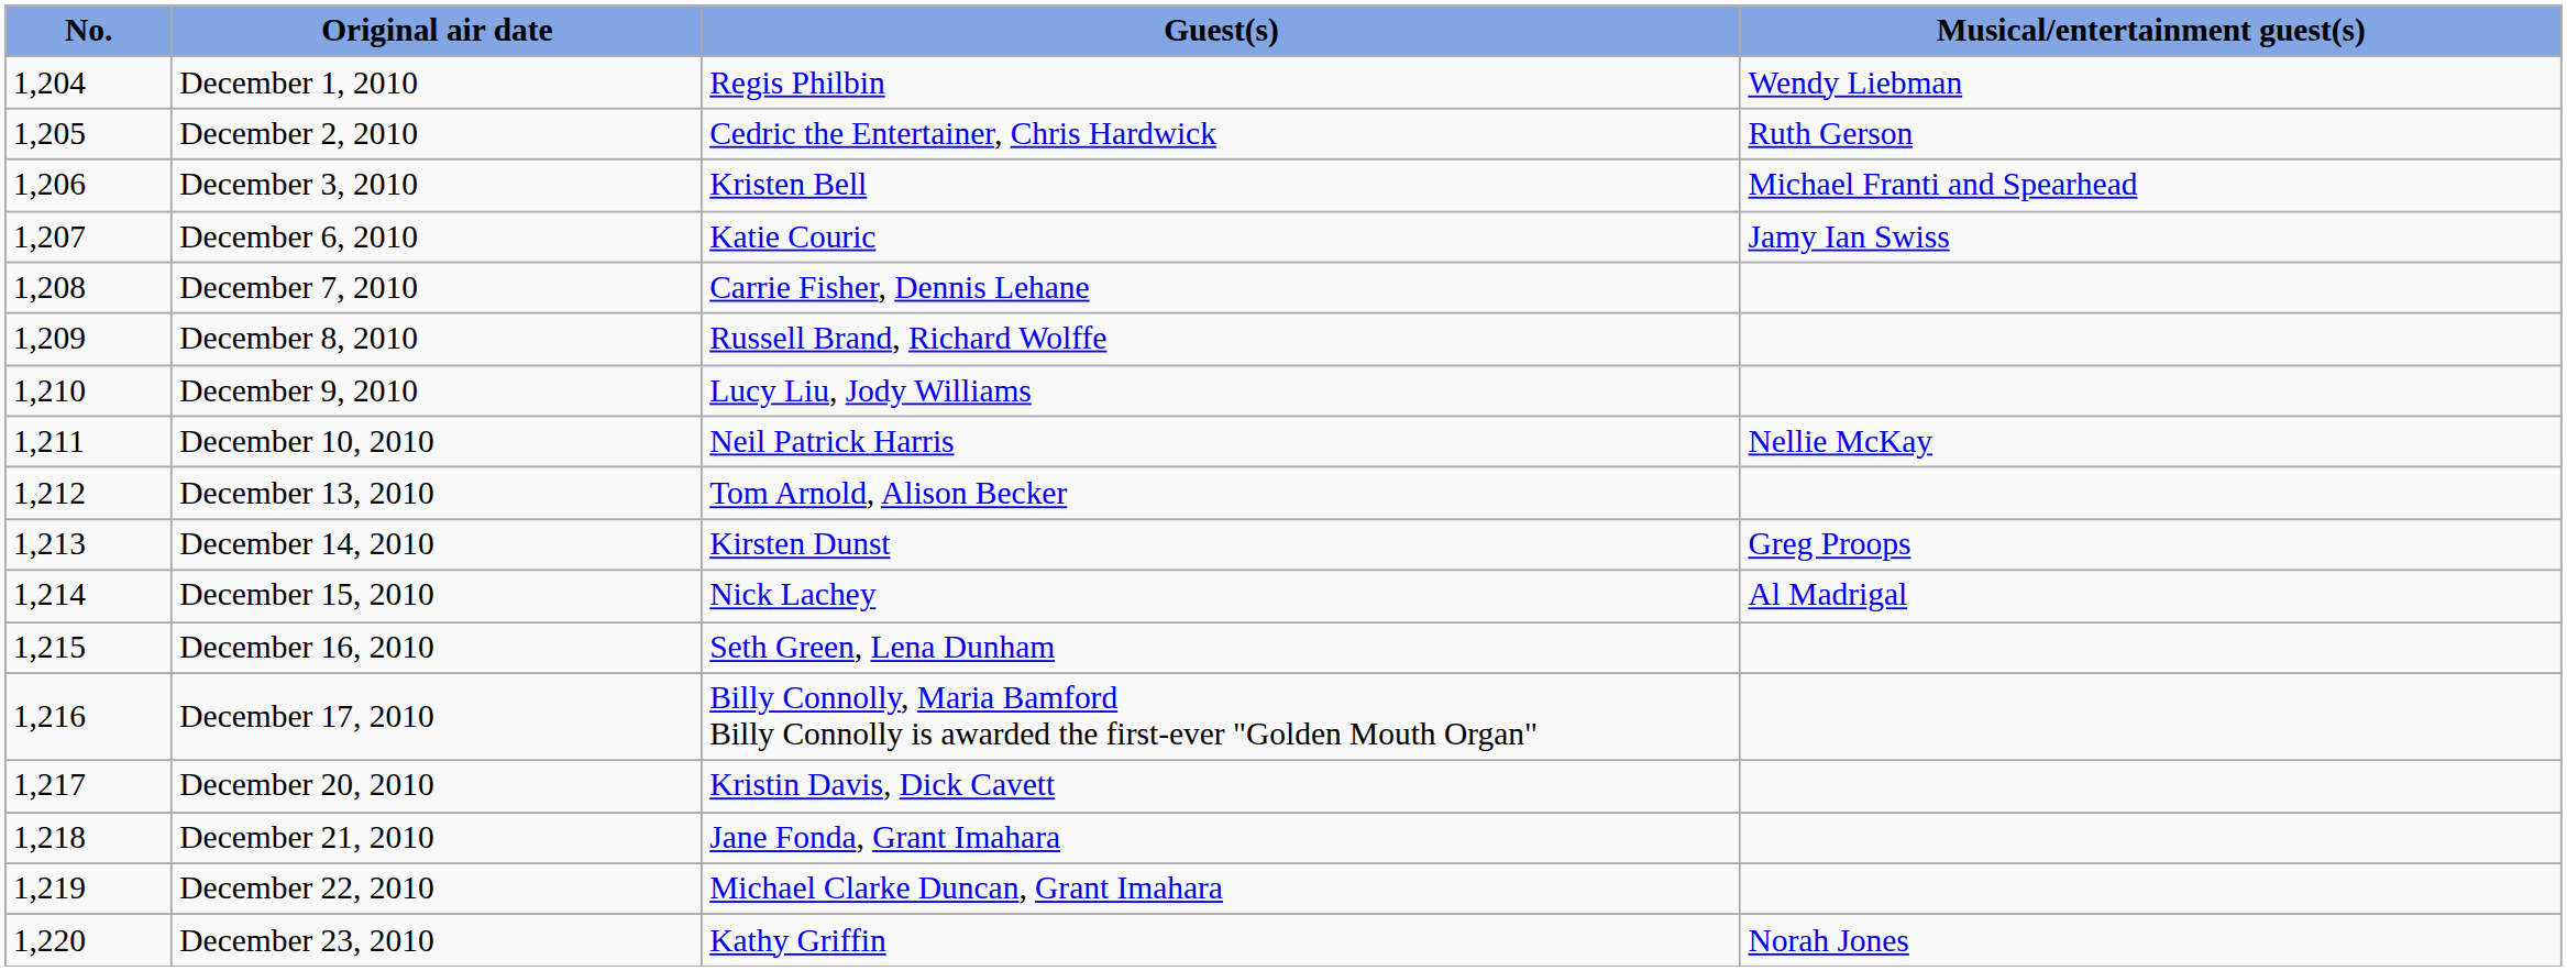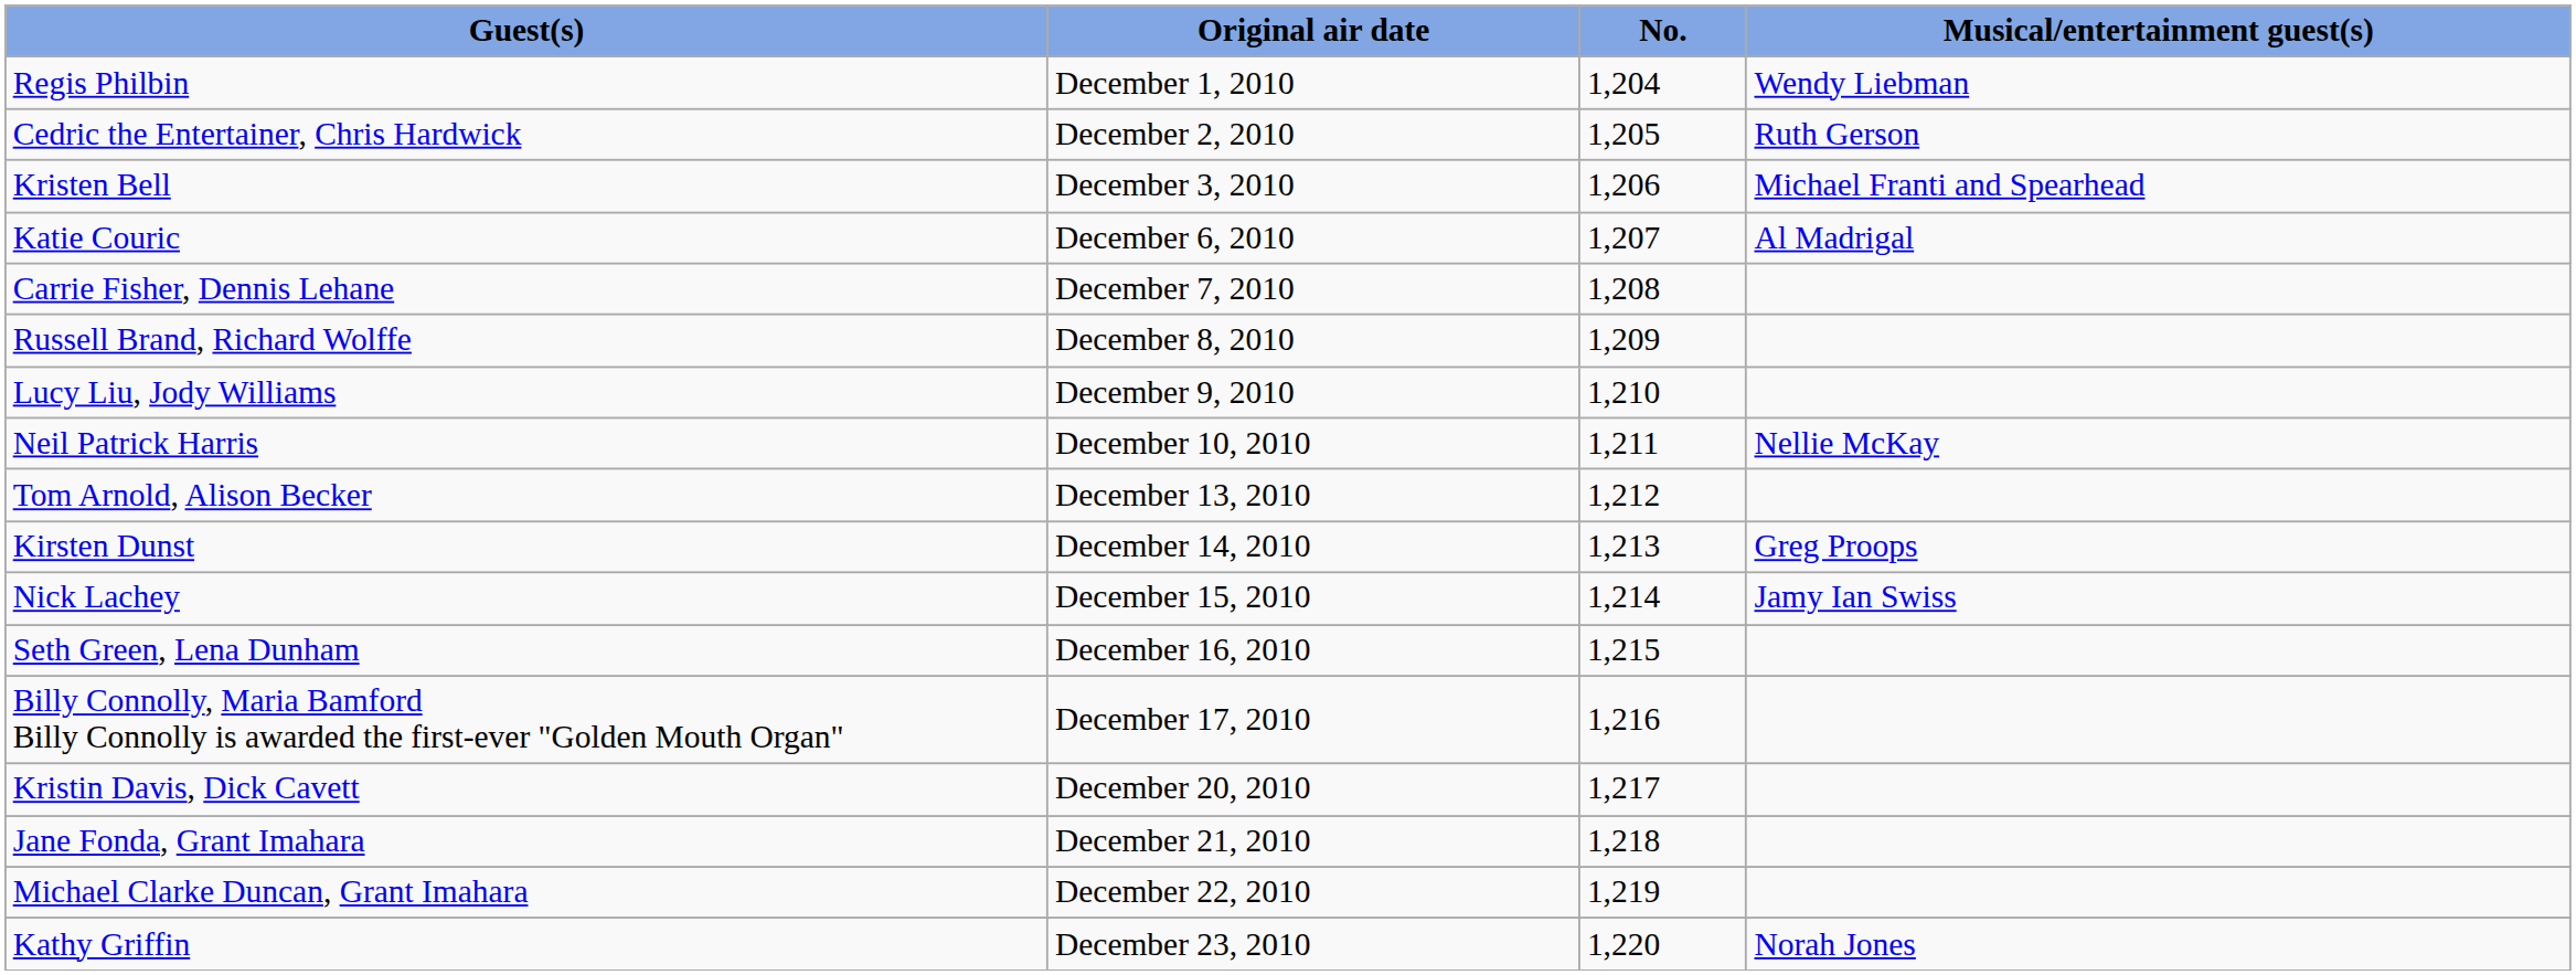 <table class="wikitable plainrowheaders" style="width:100%;">
 <tr>
+<th style="width:350px; background:#81a6e3;">Guest(s)</th>
+<th style="width:175px; background:#81a6e3;">Original air date</th>
 <th style="width:50px; background:#81a6e3;">No.</th>
-<th style="width:175px; background:#81a6e3;">Original air date</th>
-<th style="width:350px; background:#81a6e3;">Guest(s)</th>
 <th style="width:275px; background:#81a6e3;">Musical/entertainment guest(s)</th>
 </tr>
 <tr>
+<td><a href='#'>Regis Philbin</a></td>
+<td>December 1, 2010</td>
 <td>1,204</td>
-<td>December 1, 2010</td>
-<td><a href='#'>Regis Philbin</a></td>
 <td><a href='#'>Wendy Liebman</a></td>
 </tr>
 <tr>
+<td><a href='#'>Cedric the Entertainer</a>, <a href='#'>Chris Hardwick</a></td>
+<td>December 2, 2010</td>
 <td>1,205</td>
-<td>December 2, 2010</td>
-<td><a href='#'>Cedric the Entertainer</a>, <a href='#'>Chris Hardwick</a></td>
 <td><a href='#'>Ruth Gerson</a></td>
 </tr>
 <tr>
+<td><a href='#'>Kristen Bell</a></td>
+<td>December 3, 2010</td>
 <td>1,206</td>
-<td>December 3, 2010</td>
-<td><a href='#'>Kristen Bell</a></td>
 <td><a href='#'>Michael Franti and Spearhead</a></td>
 </tr>
 <tr>
+<td><a href='#'>Katie Couric</a></td>
+<td>December 6, 2010</td>
 <td>1,207</td>
-<td>December 6, 2010</td>
-<td><a href='#'>Katie Couric</a></td>
+<td><a href='#'>Al Madrigal</a></td>
+</tr>
+<tr>
+<td><a href='#'>Carrie Fisher</a>, <a href='#'>Dennis Lehane</a></td>
+<td>December 7, 2010</td>
+<td>1,208</td>
+<td></td>
+</tr>
+<tr>
+<td><a href='#'>Russell Brand</a>, <a href='#'>Richard Wolffe</a></td>
+<td>December 8, 2010</td>
+<td>1,209</td>
+<td></td>
+</tr>
+<tr>
+<td><a href='#'>Lucy Liu</a>, <a href='#'>Jody Williams</a></td>
+<td>December 9, 2010</td>
+<td>1,210</td>
+<td></td>
+</tr>
+<tr>
+<td><a href='#'>Neil Patrick Harris</a></td>
+<td>December 10, 2010</td>
+<td>1,211</td>
+<td><a href='#'>Nellie McKay</a></td>
+</tr>
+<tr>
+<td><a href='#'>Tom Arnold</a>, <a href='#'>Alison Becker</a></td>
+<td>December 13, 2010</td>
+<td>1,212</td>
+<td></td>
+</tr>
+<tr>
+<td><a href='#'>Kirsten Dunst</a></td>
+<td>December 14, 2010</td>
+<td>1,213</td>
+<td><a href='#'>Greg Proops</a></td>
+</tr>
+<tr>
+<td><a href='#'>Nick Lachey</a></td>
+<td>December 15, 2010</td>
+<td>1,214</td>
 <td><a href='#'>Jamy Ian Swiss</a></td>
 </tr>
 <tr>
-<td>1,208</td>
-<td>December 7, 2010</td>
-<td><a href='#'>Carrie Fisher</a>, <a href='#'>Dennis Lehane</a></td>
+<td><a href='#'>Seth Green</a>, <a href='#'>Lena Dunham</a></td>
+<td>December 16, 2010</td>
+<td>1,215</td>
 <td></td>
 </tr>
 <tr>
-<td>1,209</td>
-<td>December 8, 2010</td>
-<td><a href='#'>Russell Brand</a>, <a href='#'>Richard Wolffe</a></td>
+<td><a href='#'>Billy Connolly</a>, <a href='#'>Maria Bamford</a><br>Billy Connolly is awarded the first-ever "Golden Mouth Organ"</td>
+<td>December 17, 2010</td>
+<td>1,216</td>
 <td></td>
 </tr>
 <tr>
-<td>1,210</td>
-<td>December 9, 2010</td>
-<td><a href='#'>Lucy Liu</a>, <a href='#'>Jody Williams</a></td>
+<td><a href='#'>Kristin Davis</a>, <a href='#'>Dick Cavett</a></td>
+<td>December 20, 2010</td>
+<td>1,217</td>
 <td></td>
 </tr>
 <tr>
-<td>1,211</td>
-<td>December 10, 2010</td>
-<td><a href='#'>Neil Patrick Harris</a></td>
-<td><a href='#'>Nellie McKay</a></td>
-</tr>
-<tr>
-<td>1,212</td>
-<td>December 13, 2010</td>
-<td><a href='#'>Tom Arnold</a>, <a href='#'>Alison Becker</a></td>
+<td><a href='#'>Jane Fonda</a>, <a href='#'>Grant Imahara</a></td>
+<td>December 21, 2010</td>
+<td>1,218</td>
 <td></td>
 </tr>
 <tr>
-<td>1,213</td>
-<td>December 14, 2010</td>
-<td><a href='#'>Kirsten Dunst</a></td>
-<td><a href='#'>Greg Proops</a></td>
-</tr>
-<tr>
-<td>1,214</td>
-<td>December 15, 2010</td>
-<td><a href='#'>Nick Lachey</a></td>
-<td><a href='#'>Al Madrigal</a></td>
-</tr>
-<tr>
-<td>1,215</td>
-<td>December 16, 2010</td>
-<td><a href='#'>Seth Green</a>, <a href='#'>Lena Dunham</a></td>
+<td><a href='#'>Michael Clarke Duncan</a>, <a href='#'>Grant Imahara</a></td>
+<td>December 22, 2010</td>
+<td>1,219</td>
 <td></td>
 </tr>
 <tr>
-<td>1,216</td>
-<td>December 17, 2010</td>
-<td><a href='#'>Billy Connolly</a>, <a href='#'>Maria Bamford</a><br>Billy Connolly is awarded the first-ever "Golden Mouth Organ"</td>
-<td></td>
-</tr>
-<tr>
-<td>1,217</td>
-<td>December 20, 2010</td>
-<td><a href='#'>Kristin Davis</a>, <a href='#'>Dick Cavett</a></td>
-<td></td>
-</tr>
-<tr>
-<td>1,218</td>
-<td>December 21, 2010</td>
-<td><a href='#'>Jane Fonda</a>, <a href='#'>Grant Imahara</a></td>
-<td></td>
-</tr>
-<tr>
-<td>1,219</td>
-<td>December 22, 2010</td>
-<td><a href='#'>Michael Clarke Duncan</a>, <a href='#'>Grant Imahara</a></td>
-<td></td>
-</tr>
-<tr>
+<td><a href='#'>Kathy Griffin</a></td>
+<td>December 23, 2010</td>
 <td>1,220</td>
-<td>December 23, 2010</td>
-<td><a href='#'>Kathy Griffin</a></td>
 <td><a href='#'>Norah Jones</a></td>
 </tr>
 </table>
